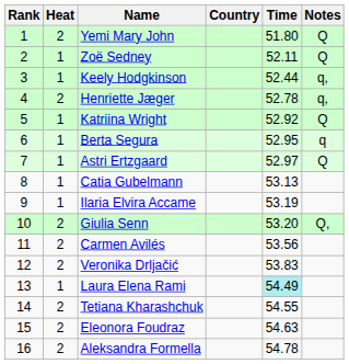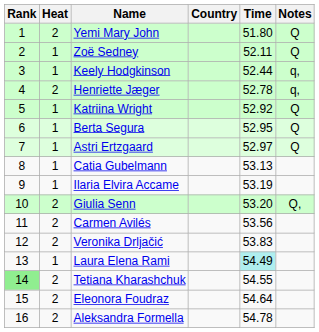 <table class="wikitable sortable" style="text-align:center">
 <tr>
 <th>Rank</th>
 <th>Heat</th>
 <th>Name</th>
 <th>Country</th>
 <th>Time</th>
 <th>Notes</th>
 </tr>
 <tr bgcolor=ccffcc>
 <td>1</td>
 <td>2</td>
 <td align=left><a href='#'>Yemi Mary John</a></td>
 <td align=left></td>
 <td>51.80</td>
 <td>Q</td>
 </tr>
 <tr bgcolor=ccffcc>
 <td>2</td>
 <td>1</td>
 <td align=left><a href='#'>Zoë Sedney</a></td>
 <td align=left></td>
 <td>52.11</td>
 <td>Q</td>
 </tr>
 <tr bgcolor=ccffcc>
 <td>3</td>
 <td>1</td>
 <td align=left><a href='#'>Keely Hodgkinson</a></td>
 <td align=left></td>
 <td>52.44</td>
 <td>q, </td>
 </tr>
 <tr bgcolor=ccffcc>
 <td>4</td>
 <td>2</td>
 <td align=left><a href='#'>Henriette Jæger</a></td>
 <td align=left></td>
 <td>52.78</td>
 <td>q, </td>
 </tr>
 <tr bgcolor=ccffcc>
 <td>5</td>
 <td>1</td>
 <td align=left><a href='#'>Katriina Wright</a></td>
 <td align=left></td>
 <td>52.92</td>
 <td>Q</td>
 </tr>
 <tr bgcolor=ddffdd>
 <td>6</td>
 <td>1</td>
 <td align=left><a href='#'>Berta Segura</a></td>
 <td align=left></td>
 <td>52.95</td>
-<td>q</td>
+<td>Q</td>
 </tr>
 <tr bgcolor=ddffdd>
 <td>7</td>
 <td>1</td>
 <td align=left><a href='#'>Astri Ertzgaard</a></td>
 <td align=left></td>
 <td>52.97</td>
 <td>Q</td>
 </tr>
 <tr>
 <td>8</td>
 <td>1</td>
 <td align=left><a href='#'>Catia Gubelmann</a></td>
 <td align=left></td>
 <td>53.13</td>
 <td></td>
 </tr>
 <tr>
 <td>9</td>
 <td>1</td>
 <td align=left><a href='#'>Ilaria Elvira Accame</a></td>
 <td align=left></td>
 <td>53.19</td>
 <td></td>
 </tr>
 <tr bgcolor=ccffcc>
 <td>10</td>
 <td>2</td>
 <td align=left><a href='#'>Giulia Senn</a></td>
 <td align=left></td>
 <td>53.20</td>
 <td>Q, </td>
 </tr>
 <tr>
 <td>11</td>
 <td>2</td>
 <td align=left><a href='#'>Carmen Avilés</a></td>
 <td align=left></td>
 <td>53.56</td>
 <td></td>
 </tr>
 <tr>
 <td>12</td>
 <td>2</td>
 <td align=left><a href='#'>Veronika Drljačić</a></td>
 <td align=left></td>
 <td>53.83</td>
 <td></td>
 </tr>
 <tr>
 <td>13</td>
 <td>1</td>
 <td align=left><a href='#'>Laura Elena Rami</a></td>
 <td align=left></td>
 <td style="background: paleturquoise;">54.49</td>
 <td></td>
 </tr>
 <tr>
-<td>14</td>
+<td style="background: lightgreen;">14</td>
 <td>2</td>
 <td align=left><a href='#'>Tetiana Kharashchuk</a></td>
 <td align=left></td>
 <td>54.55</td>
 <td></td>
 </tr>
 <tr>
 <td>15</td>
 <td>2</td>
 <td align=left><a href='#'>Eleonora Foudraz</a></td>
 <td align=left></td>
-<td>54.63</td>
+<td>54.64</td>
 <td></td>
 </tr>
 <tr>
 <td>16</td>
 <td>2</td>
 <td align=left><a href='#'>Aleksandra Formella</a></td>
 <td align=left></td>
 <td>54.78</td>
 <td></td>
 </tr>
 </table>
